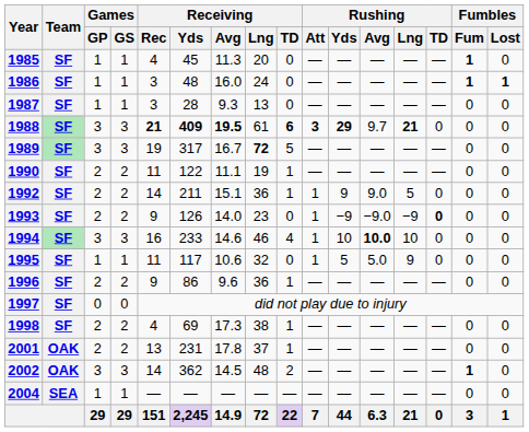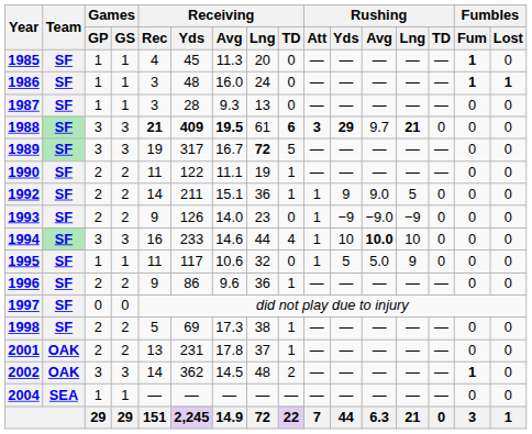 <table class="wikitable" style="text-align:center;">
 <tr>
 <th rowspan="2">Year</th>
 <th rowspan="2">Team</th>
 <th colspan="2">Games</th>
 <th colspan="5">Receiving</th>
 <th colspan="5">Rushing</th>
 <th colspan="2">Fumbles</th>
 </tr>
 <tr>
 <th>GP</th>
 <th>GS</th>
 <th>Rec</th>
 <th>Yds</th>
 <th>Avg</th>
 <th>Lng</th>
 <th>TD</th>
 <th>Att</th>
 <th>Yds</th>
 <th>Avg</th>
 <th>Lng</th>
 <th>TD</th>
 <th>Fum</th>
 <th>Lost</th>
 </tr>
 <tr>
 <th><a href='#'>1985</a></th>
 <th><a href='#'>SF</a></th>
 <td>1</td>
 <td>1</td>
 <td>4</td>
 <td>45</td>
 <td>11.3</td>
 <td>20</td>
 <td>0</td>
 <td>—</td>
 <td>—</td>
 <td>—</td>
 <td>—</td>
 <td>—</td>
 <td><strong>1</strong></td>
 <td>0</td>
 </tr>
 <tr>
 <th><a href='#'>1986</a></th>
 <th><a href='#'>SF</a></th>
 <td>1</td>
 <td>1</td>
 <td>3</td>
 <td>48</td>
 <td>16.0</td>
 <td>24</td>
 <td>0</td>
 <td>—</td>
 <td>—</td>
 <td>—</td>
 <td>—</td>
 <td>—</td>
 <td><strong>1</strong></td>
 <td><strong>1</strong></td>
 </tr>
 <tr>
 <th><a href='#'>1987</a></th>
 <th><a href='#'>SF</a></th>
 <td>1</td>
 <td>1</td>
 <td>3</td>
 <td>28</td>
 <td>9.3</td>
 <td>13</td>
 <td>0</td>
 <td>—</td>
 <td>—</td>
 <td>—</td>
 <td>—</td>
 <td>—</td>
 <td>0</td>
 <td>0</td>
 </tr>
 <tr>
 <th><a href='#'>1988</a></th>
 <th style="background:#afe6ba;"><a href='#'>SF</a></th>
 <td>3</td>
 <td>3</td>
 <td><strong>21</strong></td>
 <td><strong>409</strong></td>
 <td><strong>19.5</strong></td>
 <td>61</td>
 <td><strong>6</strong></td>
 <td><strong>3</strong></td>
 <td><strong>29</strong></td>
 <td>9.7</td>
 <td><strong>21</strong></td>
 <td>0</td>
 <td>0</td>
 <td>0</td>
 </tr>
 <tr>
 <th><a href='#'>1989</a></th>
 <th style="background:#afe6ba;"><a href='#'>SF</a></th>
 <td>3</td>
 <td>3</td>
 <td>19</td>
 <td>317</td>
 <td>16.7</td>
 <td><strong>72</strong></td>
 <td>5</td>
 <td>—</td>
 <td>—</td>
 <td>—</td>
 <td>—</td>
 <td>—</td>
 <td>0</td>
 <td>0</td>
 </tr>
 <tr>
 <th><a href='#'>1990</a></th>
 <th><a href='#'>SF</a></th>
 <td>2</td>
 <td>2</td>
 <td>11</td>
 <td>122</td>
 <td>11.1</td>
 <td>19</td>
 <td>1</td>
 <td>—</td>
 <td>—</td>
 <td>—</td>
 <td>—</td>
 <td>—</td>
 <td>0</td>
 <td>0</td>
 </tr>
 <tr>
 <th><a href='#'>1992</a></th>
 <th><a href='#'>SF</a></th>
 <td>2</td>
 <td>2</td>
 <td>14</td>
 <td>211</td>
 <td>15.1</td>
 <td>36</td>
 <td>1</td>
 <td>1</td>
 <td>9</td>
 <td>9.0</td>
 <td>5</td>
 <td>0</td>
 <td>0</td>
 <td>0</td>
 </tr>
 <tr>
 <th><a href='#'>1993</a></th>
 <th><a href='#'>SF</a></th>
 <td>2</td>
 <td>2</td>
 <td>9</td>
 <td>126</td>
 <td>14.0</td>
 <td>23</td>
 <td>0</td>
 <td>1</td>
 <td>−9</td>
 <td>−9.0</td>
 <td>−9</td>
-<td><strong>0</strong></td>
+<td>0</td>
 <td>0</td>
 <td>0</td>
 </tr>
 <tr>
 <th><a href='#'>1994</a></th>
 <th style="background:#afe6ba;"><a href='#'>SF</a></th>
 <td>3</td>
 <td>3</td>
 <td>16</td>
 <td>233</td>
 <td>14.6</td>
-<td>46</td>
+<td>44</td>
 <td>4</td>
 <td>1</td>
 <td>10</td>
 <td><strong>10.0</strong></td>
 <td>10</td>
 <td>0</td>
 <td>0</td>
 <td>0</td>
 </tr>
 <tr>
 <th><a href='#'>1995</a></th>
 <th><a href='#'>SF</a></th>
 <td>1</td>
 <td>1</td>
 <td>11</td>
 <td>117</td>
 <td>10.6</td>
 <td>32</td>
 <td>0</td>
 <td>1</td>
 <td>5</td>
 <td>5.0</td>
 <td>9</td>
 <td>0</td>
 <td>0</td>
 <td>0</td>
 </tr>
 <tr>
 <th><a href='#'>1996</a></th>
 <th><a href='#'>SF</a></th>
 <td>2</td>
 <td>2</td>
 <td>9</td>
 <td>86</td>
 <td>9.6</td>
 <td>36</td>
 <td>1</td>
 <td>—</td>
 <td>—</td>
 <td>—</td>
 <td>—</td>
 <td>—</td>
 <td>0</td>
 <td>0</td>
 </tr>
 <tr>
 <th><a href='#'>1997</a></th>
 <th><a href='#'>SF</a></th>
 <td>0</td>
 <td>0</td>
 <td colspan="12"><em>did not play due to injury</em></td>
 </tr>
 <tr>
 <th><a href='#'>1998</a></th>
 <th><a href='#'>SF</a></th>
 <td>2</td>
 <td>2</td>
-<td>4</td>
+<td>5</td>
 <td>69</td>
 <td>17.3</td>
 <td>38</td>
 <td>1</td>
 <td>—</td>
 <td>—</td>
 <td>—</td>
 <td>—</td>
 <td>—</td>
 <td>0</td>
 <td>0</td>
 </tr>
 <tr>
 <th><a href='#'>2001</a></th>
 <th><a href='#'>OAK</a></th>
 <td>2</td>
 <td>2</td>
 <td>13</td>
 <td>231</td>
 <td>17.8</td>
 <td>37</td>
 <td>1</td>
 <td>—</td>
 <td>—</td>
 <td>—</td>
 <td>—</td>
 <td>—</td>
 <td>0</td>
 <td>0</td>
 </tr>
 <tr>
 <th><a href='#'>2002</a></th>
 <th><a href='#'>OAK</a></th>
 <td>3</td>
 <td>3</td>
 <td>14</td>
 <td>362</td>
 <td>14.5</td>
 <td>48</td>
 <td>2</td>
 <td>—</td>
 <td>—</td>
 <td>—</td>
 <td>—</td>
 <td>—</td>
 <td><strong>1</strong></td>
 <td>0</td>
 </tr>
 <tr>
 <th><a href='#'>2004</a></th>
 <th><a href='#'>SEA</a></th>
 <td>1</td>
 <td>1</td>
 <td>—</td>
 <td>—</td>
 <td>—</td>
 <td>—</td>
 <td>—</td>
 <td>—</td>
 <td>—</td>
 <td>—</td>
 <td>—</td>
 <td>—</td>
 <td>0</td>
 <td>0</td>
 </tr>
 <tr>
 <th colspan="2"></th>
 <th>29</th>
 <th>29</th>
 <th>151</th>
 <th style="background:#e0cef2;">2,245</th>
 <th>14.9</th>
 <th>72</th>
 <th style="background:#e0cef2;">22</th>
 <th>7</th>
 <th>44</th>
 <th>6.3</th>
 <th>21</th>
 <th>0</th>
 <th>3</th>
 <th>1</th>
 </tr>
 </table>
